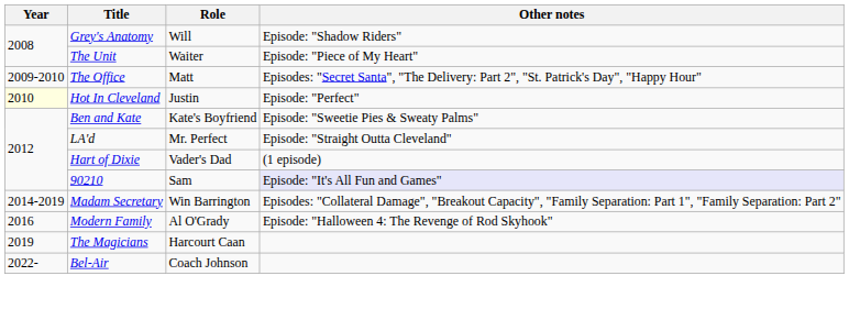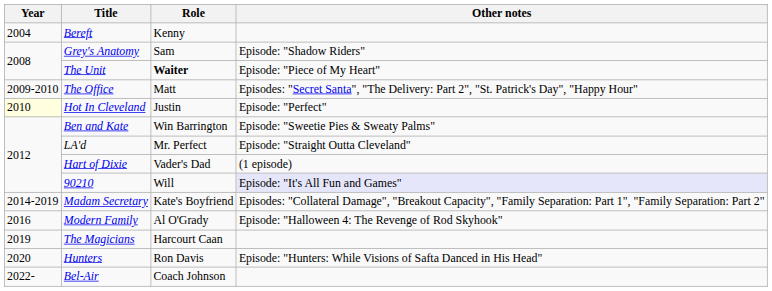 <table class="wikitable" style="font-size: 100%;">
 <tr>
 <th>Year</th>
 <th>Title</th>
 <th>Role</th>
 <th>Other notes</th>
 </tr>
 <tr>
+<td>2004</td>
+<td><em><a href='#'>Bereft</a></em></td>
+<td>Kenny</td>
+<td></td>
+</tr>
+<tr>
 <td rowspan="2">2008</td>
 <td><em><a href='#'>Grey's Anatomy</a></em></td>
-<td>Will</td>
+<td>Sam</td>
 <td>Episode: "Shadow Riders"</td>
 </tr>
 <tr>
 <td><em><a href='#'>The Unit</a></em></td>
-<td>Waiter</td>
+<td><strong>Waiter</strong></td>
 <td>Episode: "Piece of My Heart"</td>
 </tr>
 <tr>
 <td>2009-2010</td>
 <td><em><a href='#'>The Office</a></em></td>
 <td>Matt</td>
 <td>Episodes: "<a href='#'>Secret Santa</a>", "The Delivery: Part 2", "St. Patrick's Day", "Happy Hour"</td>
 </tr>
 <tr>
 <td style="background: lightyellow;">2010</td>
 <td><em><a href='#'>Hot In Cleveland</a></em></td>
 <td>Justin</td>
 <td>Episode: "Perfect"</td>
 </tr>
 <tr>
 <td rowspan="4">2012</td>
 <td><em><a href='#'>Ben and Kate</a></em></td>
-<td>Kate's Boyfriend</td>
+<td>Win Barrington</td>
 <td>Episode: "Sweetie Pies & Sweaty Palms"</td>
 </tr>
 <tr>
 <td><em>LA'd</em></td>
 <td>Mr. Perfect</td>
 <td>Episode: "Straight Outta Cleveland"</td>
 </tr>
 <tr>
 <td><em><a href='#'>Hart of Dixie</a></em></td>
 <td>Vader's Dad</td>
 <td>(1 episode)</td>
 </tr>
 <tr>
 <td><em><a href='#'>90210</a></em></td>
-<td>Sam</td>
+<td>Will</td>
 <td style="background: lavender;">Episode: "It's All Fun and Games"</td>
 </tr>
 <tr>
 <td>2014-2019</td>
 <td><em><a href='#'>Madam Secretary</a></em></td>
-<td>Win Barrington</td>
+<td>Kate's Boyfriend</td>
 <td>Episodes: "Collateral Damage", "Breakout Capacity", "Family Separation: Part 1", "Family Separation: Part 2"</td>
 </tr>
 <tr>
 <td>2016</td>
 <td><em><a href='#'>Modern Family</a></em></td>
 <td>Al O'Grady</td>
 <td>Episode: "Halloween 4: The Revenge of Rod Skyhook"</td>
 </tr>
 <tr>
 <td>2019</td>
 <td><em><a href='#'>The Magicians</a></em></td>
 <td>Harcourt Caan</td>
 <td></td>
 </tr>
 <tr>
+<td>2020</td>
+<td><em><a href='#'>Hunters</a></em></td>
+<td>Ron Davis</td>
+<td>Episode: "Hunters: While Visions of Safta Danced in His Head"</td>
+</tr>
+<tr>
 <td>2022-</td>
 <td><em><a href='#'>Bel-Air</a></em></td>
 <td>Coach Johnson</td>
 </tr>
 </table>
